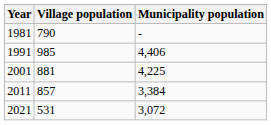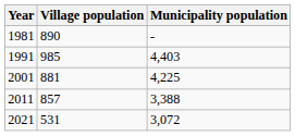 <table class=wikitable>
 <tr>
 <th>Year</th>
 <th>Village population</th>
 <th>Municipality population</th>
 </tr>
 <tr>
 <td>1981</td>
-<td>790</td>
+<td>890</td>
 <td>-</td>
 </tr>
 <tr>
 <td>1991</td>
 <td>985</td>
-<td>4,406</td>
+<td>4,403</td>
 </tr>
 <tr>
 <td>2001</td>
 <td>881</td>
 <td>4,225</td>
 </tr>
 <tr>
 <td>2011</td>
 <td>857</td>
-<td>3,384</td>
+<td>3,388</td>
 </tr>
 <tr>
 <td>2021</td>
 <td>531</td>
 <td>3,072</td>
 </tr>
 </table>
